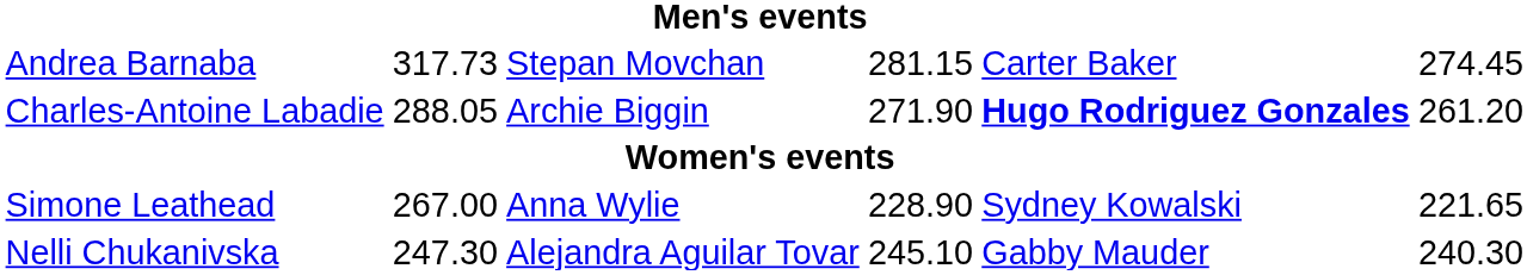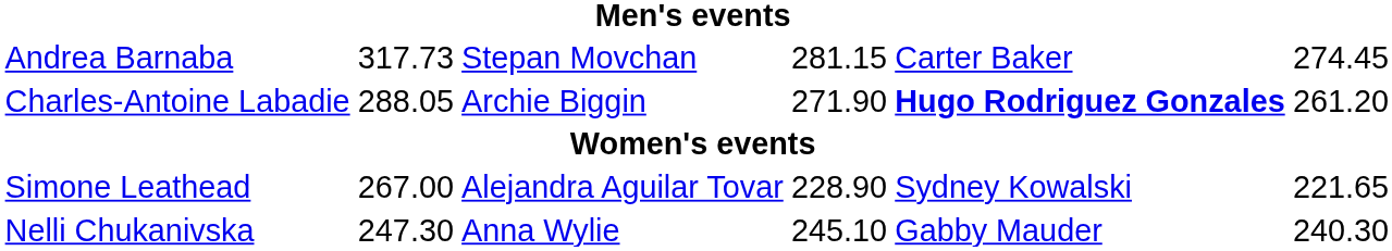 <table>
 <tr>
 <th colspan=7>Men's events</th>
 </tr>
 <tr>
 <td></td>
 <td><a href='#'>Andrea Barnaba</a><br></td>
 <td>317.73</td>
 <td><a href='#'>Stepan Movchan</a><br></td>
 <td>281.15</td>
 <td><a href='#'>Carter Baker</a><br></td>
 <td>274.45</td>
 </tr>
 <tr>
 <td></td>
 <td><a href='#'>Charles-Antoine Labadie</a><br></td>
 <td>288.05</td>
 <td><a href='#'>Archie Biggin</a><br></td>
 <td>271.90</td>
 <td><strong><a href='#'>Hugo Rodriguez Gonzales</a><br></strong></td>
 <td>261.20</td>
 </tr>
 <tr>
 <th colspan=7>Women's events</th>
 </tr>
 <tr>
 <td></td>
 <td><a href='#'>Simone Leathead</a><br></td>
 <td>267.00</td>
-<td><a href='#'>Anna Wylie</a><br></td>
+<td><a href='#'>Alejandra Aguilar Tovar</a><br></td>
 <td>228.90</td>
 <td><a href='#'>Sydney Kowalski</a><br></td>
 <td>221.65</td>
 </tr>
 <tr>
 <td></td>
 <td><a href='#'>Nelli Chukanivska</a><br></td>
 <td>247.30</td>
-<td><a href='#'>Alejandra Aguilar Tovar</a><br></td>
+<td><a href='#'>Anna Wylie</a><br></td>
 <td>245.10</td>
 <td><a href='#'>Gabby Mauder</a><br></td>
 <td>240.30</td>
 </tr>
 </table>
